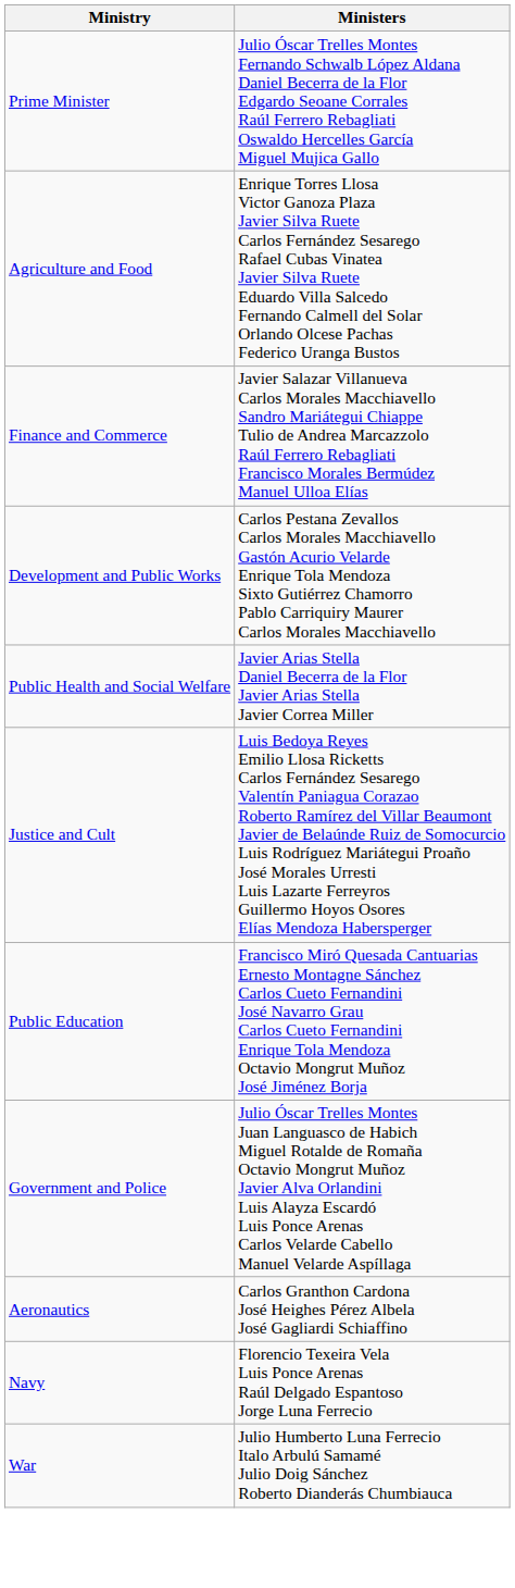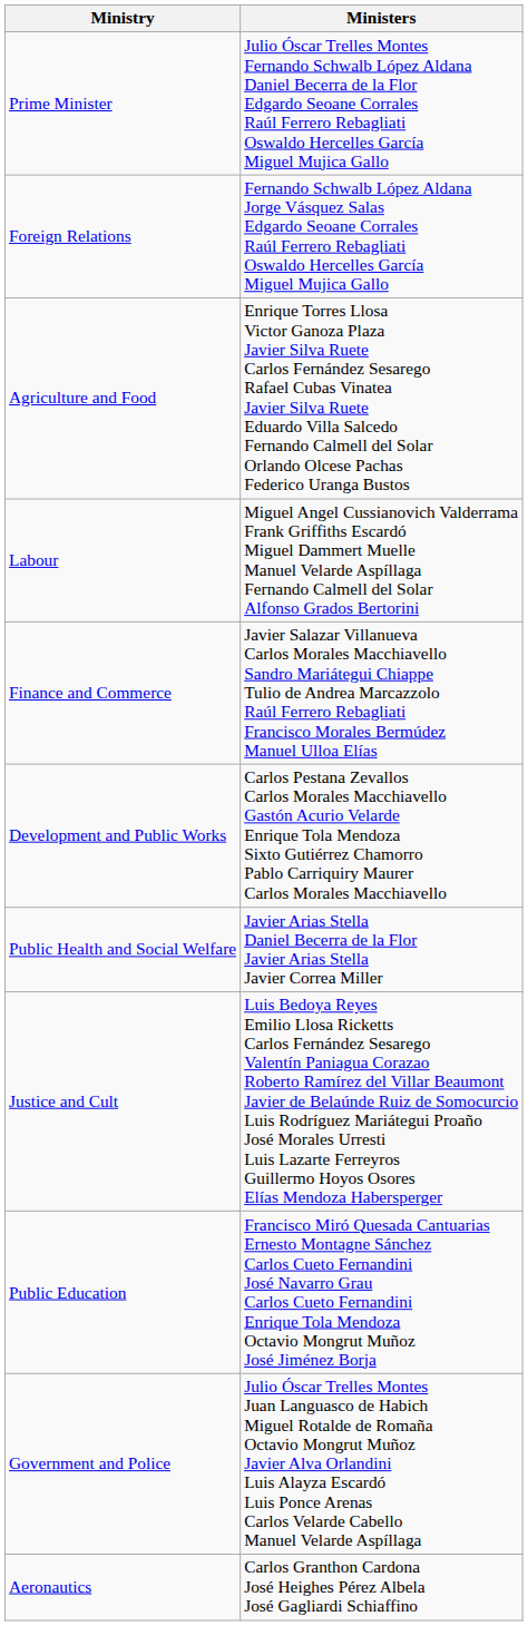 <table class="wikitable">
 <tr>
 <th><strong>Ministry</strong></th>
 <th><strong>Ministers</strong></th>
 </tr>
 <tr>
 <td><a href='#'>Prime Minister</a></td>
 <td><a href='#'>Julio Óscar Trelles Montes</a><br><a href='#'>Fernando Schwalb López Aldana</a><br><a href='#'>Daniel Becerra de la Flor</a><br><a href='#'>Edgardo Seoane Corrales</a><br><a href='#'>Raúl Ferrero Rebagliati</a><br><a href='#'>Oswaldo Hercelles García</a><br><a href='#'>Miguel Mujica Gallo</a></td>
 </tr>
 <tr>
+<td><a href='#'>Foreign Relations</a></td>
+<td><a href='#'>Fernando Schwalb López Aldana</a><br><a href='#'>Jorge Vásquez Salas</a><br><a href='#'>Edgardo Seoane Corrales</a><br><a href='#'>Raúl Ferrero Rebagliati</a><br><a href='#'>Oswaldo Hercelles García</a><br><a href='#'>Miguel Mujica Gallo</a></td>
+</tr>
+<tr>
 <td><a href='#'>Agriculture and Food</a></td>
 <td>Enrique Torres Llosa<br>Victor Ganoza Plaza<br><a href='#'>Javier Silva Ruete</a><br>Carlos Fernández Sesarego<br>Rafael Cubas Vinatea<br><a href='#'>Javier Silva Ruete</a><br>Eduardo Villa Salcedo<br>Fernando Calmell del Solar<br>Orlando Olcese Pachas<br>Federico Uranga Bustos</td>
+</tr>
+<tr>
+<td><a href='#'>Labour</a></td>
+<td>Miguel Angel Cussianovich Valderrama<br>Frank Griffiths Escardó<br>Miguel Dammert Muelle<br>Manuel Velarde Aspíllaga<br>Fernando Calmell del Solar<br><a href='#'>Alfonso Grados Bertorini</a></td>
 </tr>
 <tr>
 <td><a href='#'>Finance and Commerce</a></td>
 <td>Javier Salazar Villanueva<br>Carlos Morales Macchiavello<br><a href='#'>Sandro Mariátegui Chiappe</a><br>Tulio de Andrea Marcazzolo<br><a href='#'>Raúl Ferrero Rebagliati</a><br><a href='#'>Francisco Morales Bermúdez</a><br><a href='#'>Manuel Ulloa Elías</a></td>
 </tr>
 <tr>
 <td><a href='#'>Development and Public Works</a></td>
 <td>Carlos Pestana Zevallos<br>Carlos Morales Macchiavello<br><a href='#'>Gastón Acurio Velarde</a><br>Enrique Tola Mendoza<br>Sixto Gutiérrez Chamorro<br>Pablo Carriquiry Maurer<br>Carlos Morales Macchiavello</td>
 </tr>
 <tr>
 <td><a href='#'>Public Health and Social Welfare</a></td>
 <td><a href='#'>Javier Arias Stella</a><br><a href='#'>Daniel Becerra de la Flor</a><br><a href='#'>Javier Arias Stella</a><br>Javier Correa Miller</td>
 </tr>
 <tr>
 <td><a href='#'>Justice and Cult</a></td>
 <td><a href='#'>Luis Bedoya Reyes</a><br>Emilio Llosa Ricketts<br>Carlos Fernández Sesarego<br><a href='#'>Valentín Paniagua Corazao</a><br><a href='#'>Roberto Ramírez del Villar Beaumont</a><br><a href='#'>Javier de Belaúnde Ruiz de Somocurcio</a><br>Luis Rodríguez Mariátegui Proaño<br>José Morales Urresti<br>Luis Lazarte Ferreyros<br>Guillermo Hoyos Osores<br><a href='#'>Elías Mendoza Habersperger</a></td>
 </tr>
 <tr>
 <td><a href='#'>Public Education</a></td>
 <td><a href='#'>Francisco Miró Quesada Cantuarias</a><br><a href='#'>Ernesto Montagne Sánchez</a><br><a href='#'>Carlos Cueto Fernandini</a><br><a href='#'>José Navarro Grau</a><br><a href='#'>Carlos Cueto Fernandini</a><br><a href='#'>Enrique Tola Mendoza</a><br>Octavio Mongrut Muñoz<br><a href='#'>José Jiménez Borja</a></td>
 </tr>
 <tr>
 <td><a href='#'>Government and Police</a></td>
 <td><a href='#'>Julio Óscar Trelles Montes</a><br>Juan Languasco de Habich<br>Miguel Rotalde de Romaña<br>Octavio Mongrut Muñoz<br><a href='#'>Javier Alva Orlandini</a><br>Luis Alayza Escardó<br>Luis Ponce Arenas<br>Carlos Velarde Cabello<br>Manuel Velarde Aspíllaga</td>
 </tr>
 <tr>
 <td><a href='#'>Aeronautics</a></td>
 <td>Carlos Granthon Cardona<br>José Heighes Pérez Albela<br>José Gagliardi Schiaffino</td>
 </tr>
-<tr>
-<td><a href='#'>Navy</a></td>
-<td>Florencio Texeira Vela<br>Luis Ponce Arenas<br>Raúl Delgado Espantoso<br>Jorge Luna Ferrecio</td>
-</tr>
-<tr>
-<td><a href='#'>War</a></td>
-<td>Julio Humberto Luna Ferrecio<br>Italo Arbulú Samamé<br>Julio Doig Sánchez<br>Roberto Dianderás Chumbiauca</td>
-</tr>
 </table>
